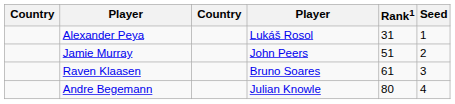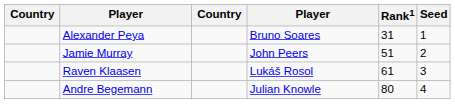 <table class="sortable wikitable">
 <tr>
 <th width="70">Country</th>
 <th width="175">Player</th>
 <th width="70">Country</th>
 <th width="175">Player</th>
 <th>Rank<sup>1</sup></th>
 <th>Seed</th>
 </tr>
 <tr>
 <td></td>
 <td><a href='#'>Alexander Peya</a></td>
 <td></td>
-<td><a href='#'>Lukáš Rosol</a></td>
+<td><a href='#'>Bruno Soares</a></td>
 <td>31</td>
 <td>1</td>
 </tr>
 <tr>
 <td></td>
 <td><a href='#'>Jamie Murray</a></td>
 <td></td>
 <td><a href='#'>John Peers</a></td>
 <td>51</td>
 <td>2</td>
 </tr>
 <tr>
 <td></td>
 <td><a href='#'>Raven Klaasen</a></td>
 <td></td>
-<td><a href='#'>Bruno Soares</a></td>
+<td><a href='#'>Lukáš Rosol</a></td>
 <td>61</td>
 <td>3</td>
 </tr>
 <tr>
 <td></td>
 <td><a href='#'>Andre Begemann</a></td>
 <td></td>
 <td><a href='#'>Julian Knowle</a></td>
 <td>80</td>
 <td>4</td>
 </tr>
 </table>
